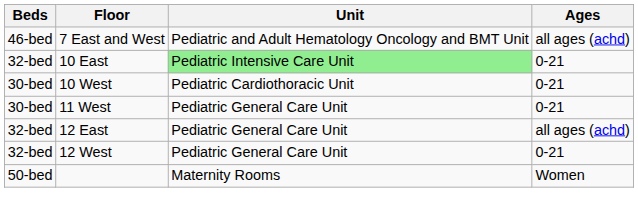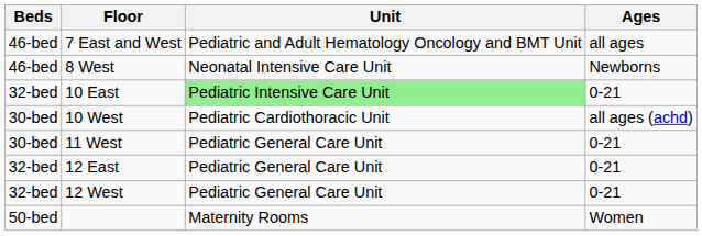 <table class="wikitable">
 <tr>
 <th>Beds</th>
 <th>Floor</th>
 <th>Unit</th>
 <th>Ages</th>
 </tr>
 <tr>
 <td>46-bed</td>
 <td>7 East and West</td>
 <td>Pediatric and Adult Hematology Oncology and BMT Unit</td>
-<td>all ages (<a href='#'>achd</a>)</td>
+<td>all ages</td>
+</tr>
+<tr>
+<td>46-bed</td>
+<td>8 West</td>
+<td>Neonatal Intensive Care Unit</td>
+<td>Newborns</td>
 </tr>
 <tr>
 <td>32-bed</td>
 <td>10 East</td>
 <td style="background: lightgreen;">Pediatric Intensive Care Unit</td>
 <td>0-21</td>
 </tr>
 <tr>
 <td>30-bed</td>
 <td>10 West</td>
 <td>Pediatric Cardiothoracic Unit</td>
-<td>0-21</td>
+<td>all ages (<a href='#'>achd</a>)</td>
 </tr>
 <tr>
 <td>30-bed</td>
 <td>11 West</td>
 <td>Pediatric General Care Unit</td>
 <td>0-21</td>
 </tr>
 <tr>
 <td>32-bed</td>
 <td>12 East</td>
 <td>Pediatric General Care Unit</td>
-<td>all ages (<a href='#'>achd</a>)</td>
+<td>0-21</td>
 </tr>
 <tr>
 <td>32-bed</td>
 <td>12 West</td>
 <td>Pediatric General Care Unit</td>
 <td>0-21</td>
 </tr>
 <tr>
 <td>50-bed</td>
 <td></td>
 <td>Maternity Rooms</td>
 <td>Women</td>
 </tr>
 </table>
